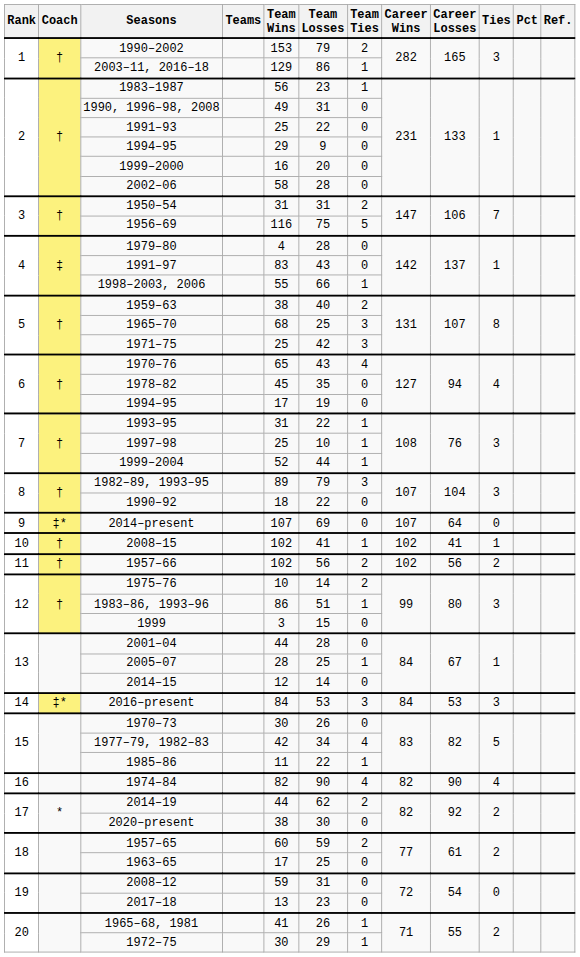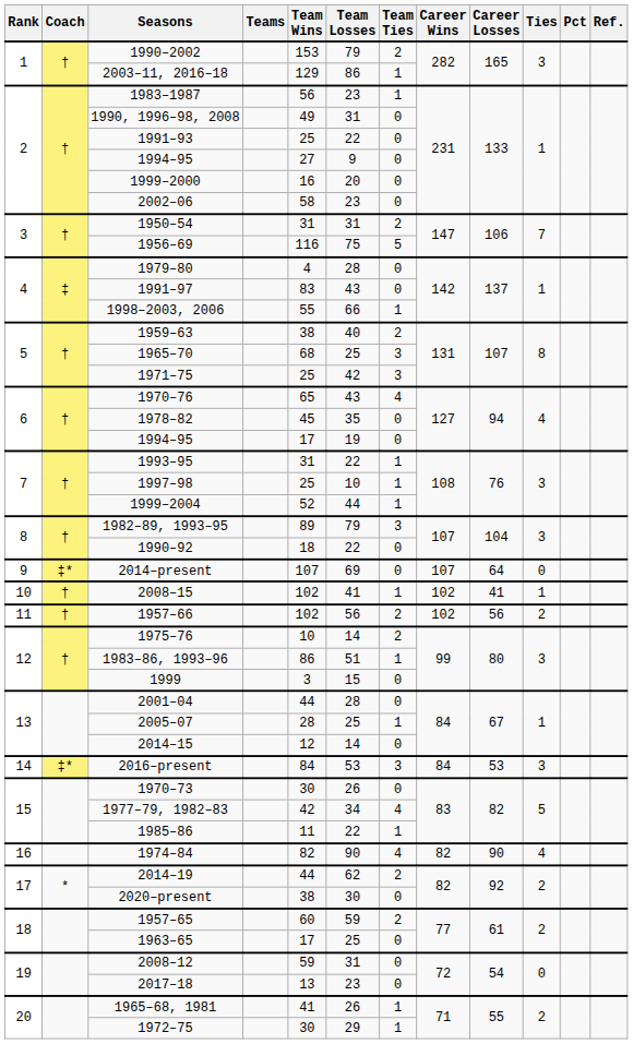 <table class="wikitable sortable">
 <tr>
 <th>Rank</th>
 <th>Coach</th>
 <th>Seasons</th>
 <th>Teams</th>
 <th>Team<br>Wins</th>
 <th>Team<br>Losses</th>
 <th>Team<br>Ties</th>
 <th>Career<br>Wins</th>
 <th>Career<br>Losses</th>
 <th>Ties</th>
 <th>Pct</th>
 <th class=unsortable>Ref.</th>
 </tr>
 <tr align="center"  style="border-top: 2px solid black">
 <td rowspan="2" bgcolor="white">1</td>
 <td rowspan="2" style="background:#FCF27E;">†</td>
 <td>1990–2002</td>
 <td></td>
 <td>153</td>
 <td>79</td>
 <td>2</td>
 <td rowspan="2">282</td>
 <td rowspan="2">165</td>
 <td rowspan="2">3</td>
 <td rowspan="2"></td>
 <td rowspan="2"></td>
 </tr>
 <tr align="center">
 <td>2003–11, 2016–18</td>
 <td></td>
 <td>129</td>
 <td>86</td>
 <td>1</td>
 </tr>
 <tr align="center"  style="border-top: 2px solid black">
 <td rowspan="6" bgcolor="white">2</td>
 <td rowspan="6" style="background:#FCF27E;">†</td>
 <td>1983–1987</td>
 <td></td>
 <td>56</td>
 <td>23</td>
 <td>1</td>
 <td rowspan="6">231</td>
 <td rowspan="6">133</td>
 <td rowspan="6">1</td>
 <td rowspan="6"></td>
 <td rowspan="6"></td>
 </tr>
 <tr align="center">
 <td>1990, 1996–98, 2008</td>
 <td></td>
 <td>49</td>
 <td>31</td>
 <td>0</td>
 </tr>
 <tr align="center">
 <td>1991–93</td>
 <td></td>
 <td>25</td>
 <td>22</td>
 <td>0</td>
 </tr>
 <tr align="center">
 <td>1994–95</td>
 <td></td>
-<td>29</td>
+<td>27</td>
 <td>9</td>
 <td>0</td>
 </tr>
 <tr align="center">
 <td>1999–2000</td>
 <td></td>
 <td>16</td>
 <td>20</td>
 <td>0</td>
 </tr>
 <tr align="center">
 <td>2002–06</td>
 <td></td>
 <td>58</td>
-<td>28</td>
+<td>23</td>
 <td>0</td>
 </tr>
 <tr align="center"  style="border-top: 2px solid black">
 <td rowspan="2" bgcolor="white">3</td>
 <td rowspan="2" style="background:#FCF27E;">†</td>
 <td>1950–54</td>
 <td></td>
 <td>31</td>
 <td>31</td>
 <td>2</td>
 <td rowspan="2">147</td>
 <td rowspan="2">106</td>
 <td rowspan="2">7</td>
 <td rowspan="2"></td>
 <td rowspan="2"></td>
 </tr>
 <tr align="center">
 <td>1956–69</td>
 <td></td>
 <td>116</td>
 <td>75</td>
 <td>5</td>
 </tr>
 <tr align="center"  style="border-top: 2px solid black">
 <td rowspan="3" bgcolor="white">4</td>
 <td rowspan="3" style="background:#FCF27E;">‡</td>
 <td>1979–80</td>
 <td></td>
 <td>4</td>
 <td>28</td>
 <td>0</td>
 <td rowspan="3">142</td>
 <td rowspan="3">137</td>
 <td rowspan="3">1</td>
 <td rowspan="3"></td>
 <td rowspan="3"></td>
 </tr>
 <tr align="center">
 <td>1991–97</td>
 <td></td>
 <td>83</td>
 <td>43</td>
 <td>0</td>
 </tr>
 <tr align="center">
 <td>1998–2003, 2006</td>
 <td></td>
 <td>55</td>
 <td>66</td>
 <td>1</td>
 </tr>
 <tr align="center"  style="border-top: 2px solid black">
 <td rowspan="3" bgcolor="white">5</td>
 <td rowspan="3" style="background:#FCF27E;">†</td>
 <td>1959–63</td>
 <td></td>
 <td>38</td>
 <td>40</td>
 <td>2</td>
 <td rowspan="3">131</td>
 <td rowspan="3">107</td>
 <td rowspan="3">8</td>
 <td rowspan="3"></td>
 <td rowspan="3"></td>
 </tr>
 <tr align="center">
 <td>1965–70</td>
 <td></td>
 <td>68</td>
 <td>25</td>
 <td>3</td>
 </tr>
 <tr align="center">
 <td>1971–75</td>
 <td></td>
 <td>25</td>
 <td>42</td>
 <td>3</td>
 </tr>
 <tr align="center"  style="border-top: 2px solid black">
 <td rowspan="3" bgcolor="white">6</td>
 <td rowspan="3" style="background:#FCF27E;">†</td>
 <td>1970–76</td>
 <td></td>
 <td>65</td>
 <td>43</td>
 <td>4</td>
 <td rowspan="3">127</td>
 <td rowspan="3">94</td>
 <td rowspan="3">4</td>
 <td rowspan="3"></td>
 <td rowspan="3"></td>
 </tr>
 <tr align="center">
 <td>1978–82</td>
 <td></td>
 <td>45</td>
 <td>35</td>
 <td>0</td>
 </tr>
 <tr align="center">
 <td>1994–95</td>
 <td></td>
 <td>17</td>
 <td>19</td>
 <td>0</td>
 </tr>
 <tr>
 </tr>
 <tr align="center"  style="border-top: 2px solid black">
 <td rowspan="3" bgcolor="white">7</td>
 <td rowspan="3" style="background:#FCF27E;">†</td>
 <td>1993–95</td>
 <td></td>
 <td>31</td>
 <td>22</td>
 <td>1</td>
 <td rowspan="3">108</td>
 <td rowspan="3">76</td>
 <td rowspan="3">3</td>
 <td rowspan="3"></td>
 <td rowspan="3"></td>
 </tr>
 <tr align="center">
 <td>1997–98</td>
 <td></td>
 <td>25</td>
 <td>10</td>
 <td>1</td>
 </tr>
 <tr align="center">
 <td>1999–2004</td>
 <td></td>
 <td>52</td>
 <td>44</td>
 <td>1</td>
 </tr>
 <tr align="center"  style="border-top: 2px solid black">
 <td rowspan="2" bgcolor="white">8</td>
 <td rowspan="2" style="background:#FCF27E;">†</td>
 <td>1982–89, 1993–95</td>
 <td></td>
 <td>89</td>
 <td>79</td>
 <td>3</td>
 <td rowspan="2">107</td>
 <td rowspan="2">104</td>
 <td rowspan="2">3</td>
 <td rowspan="2"></td>
 <td rowspan="2"></td>
 </tr>
 <tr align="center">
 <td>1990–92</td>
 <td></td>
 <td>18</td>
 <td>22</td>
 <td>0</td>
 </tr>
 <tr align="center" style="border-top: 2px solid black">
 <td bgcolor="white">9</td>
 <td style="background:#FCF27E;">‡*</td>
 <td>2014–present</td>
 <td></td>
 <td>107</td>
 <td>69</td>
 <td>0</td>
 <td>107</td>
 <td>64</td>
 <td>0</td>
 <td></td>
 <td></td>
 </tr>
 <tr align="center" style="border-top: 2px solid black">
 <td bgcolor="white">10</td>
 <td style="background:#FCF27E;">†</td>
 <td>2008–15</td>
 <td></td>
 <td>102</td>
 <td>41</td>
 <td>1</td>
 <td>102</td>
 <td>41</td>
 <td>1</td>
 <td></td>
 <td></td>
 </tr>
 <tr align="center" style="border-top: 2px solid black">
 <td bgcolor="white">11</td>
 <td style="background:#FCF27E;">†</td>
 <td>1957–66</td>
 <td></td>
 <td>102</td>
 <td>56</td>
 <td>2</td>
 <td>102</td>
 <td>56</td>
 <td>2</td>
 <td></td>
 <td></td>
 </tr>
 <tr align="center" style="border-top: 2px solid black">
 <td rowspan="3" bgcolor="white">12</td>
 <td rowspan="3" style="background:#FCF27E;">†</td>
 <td>1975–76</td>
 <td></td>
 <td>10</td>
 <td>14</td>
 <td>2</td>
 <td rowspan="3">99</td>
 <td rowspan="3">80</td>
 <td rowspan="3">3</td>
 <td rowspan="3"></td>
 <td rowspan="3"></td>
 </tr>
 <tr align="center">
 <td>1983–86, 1993–96</td>
 <td></td>
 <td>86</td>
 <td>51</td>
 <td>1</td>
 </tr>
 <tr align="center">
 <td>1999</td>
 <td></td>
 <td>3</td>
 <td>15</td>
 <td>0</td>
 </tr>
 <tr align="center"  style="border-top: 2px solid black">
 <td rowspan="3" bgcolor="white">13</td>
 <td rowspan="3"></td>
 <td>2001–04</td>
 <td></td>
 <td>44</td>
 <td>28</td>
 <td>0</td>
 <td rowspan="3">84</td>
 <td rowspan="3">67</td>
 <td rowspan="3">1</td>
 <td rowspan="3"></td>
 <td rowspan="3"></td>
 </tr>
 <tr align="center">
 <td>2005–07</td>
 <td></td>
 <td>28</td>
 <td>25</td>
 <td>1</td>
 </tr>
 <tr align="center">
 <td>2014–15</td>
 <td></td>
 <td>12</td>
 <td>14</td>
 <td>0</td>
 </tr>
 <tr align="center" style="border-top: 2px solid black">
 <td bgcolor="white">14</td>
 <td style="background:#FCF27E;">‡*</td>
 <td>2016–present</td>
 <td></td>
 <td>84</td>
 <td>53</td>
 <td>3</td>
 <td>84</td>
 <td>53</td>
 <td>3</td>
 <td></td>
 <td></td>
 </tr>
 <tr align="center"  style="border-top: 2px solid black">
 <td rowspan="3" bgcolor="white">15</td>
 <td rowspan="3"></td>
 <td>1970–73</td>
 <td></td>
 <td>30</td>
 <td>26</td>
 <td>0</td>
 <td rowspan="3">83</td>
 <td rowspan="3">82</td>
 <td rowspan="3">5</td>
 <td rowspan="3"></td>
 <td rowspan="3"></td>
 </tr>
 <tr align="center">
 <td>1977–79, 1982–83</td>
 <td></td>
 <td>42</td>
 <td>34</td>
 <td>4</td>
 </tr>
 <tr align="center">
 <td>1985–86</td>
 <td></td>
 <td>11</td>
 <td>22</td>
 <td>1</td>
 </tr>
 <tr align="center" style="border-top: 2px solid black">
 <td bgcolor="white">16</td>
 <td></td>
 <td>1974–84</td>
 <td></td>
 <td>82</td>
 <td>90</td>
 <td>4</td>
 <td>82</td>
 <td>90</td>
 <td>4</td>
 <td></td>
 <td></td>
 </tr>
 <tr align="center"  style="border-top: 2px solid black">
 <td rowspan="2" bgcolor="white">17</td>
 <td rowspan="2">*</td>
 <td>2014–19</td>
 <td></td>
 <td>44</td>
 <td>62</td>
 <td>2</td>
 <td rowspan="2">82</td>
 <td rowspan="2">92</td>
 <td rowspan="2">2</td>
 <td rowspan="2"></td>
 <td rowspan="2"></td>
 </tr>
 <tr align="center">
 <td>2020–present</td>
 <td></td>
 <td>38</td>
 <td>30</td>
 <td>0</td>
 </tr>
 <tr align="center"  style="border-top: 2px solid black">
 <td rowspan="2" bgcolor="white">18</td>
 <td rowspan="2"></td>
 <td>1957–65</td>
 <td></td>
 <td>60</td>
 <td>59</td>
 <td>2</td>
 <td rowspan="2">77</td>
 <td rowspan="2">61</td>
 <td rowspan="2">2</td>
 <td rowspan="2"></td>
 <td rowspan="2"></td>
 </tr>
 <tr align="center">
 <td>1963–65</td>
 <td></td>
 <td>17</td>
 <td>25</td>
 <td>0</td>
 </tr>
 <tr align="center"  style="border-top: 2px solid black">
 <td rowspan="2" bgcolor="white">19</td>
 <td rowspan="2"></td>
 <td>2008–12</td>
 <td></td>
 <td>59</td>
 <td>31</td>
 <td>0</td>
 <td rowspan="2">72</td>
 <td rowspan="2">54</td>
 <td rowspan="2">0</td>
 <td rowspan="2"></td>
 <td rowspan="2"></td>
 </tr>
 <tr align="center">
 <td>2017–18</td>
 <td></td>
 <td>13</td>
 <td>23</td>
 <td>0</td>
 </tr>
 <tr align="center"  style="border-top: 2px solid black">
 <td rowspan="2" bgcolor="white">20</td>
 <td rowspan="2"></td>
 <td>1965–68, 1981</td>
 <td></td>
 <td>41</td>
 <td>26</td>
 <td>1</td>
 <td rowspan="2">71</td>
 <td rowspan="2">55</td>
 <td rowspan="2">2</td>
 <td rowspan="2"></td>
 <td rowspan="2"></td>
 </tr>
 <tr align="center">
 <td>1972–75</td>
 <td></td>
 <td>30</td>
 <td>29</td>
 <td>1</td>
 </tr>
 </table>
